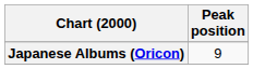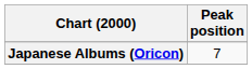 <table class="wikitable plainrowheaders sortable" style="text-align:center;">
 <tr>
 <th>Chart (2000)</th>
 <th>Peak<br>position</th>
 </tr>
 <tr>
 </tr>
 <tr>
 </tr>
 <tr>
 <th scope="row">Japanese Albums (<a href='#'>Oricon</a>)</th>
-<td align="center">9</td>
+<td align="center">7</td>
 </tr>
 <tr>
 </tr>
 <tr>
 </tr>
 <tr>
 </tr>
 <tr>
 </tr>
 <tr>
 </tr>
 <tr>
 </tr>
 </table>
